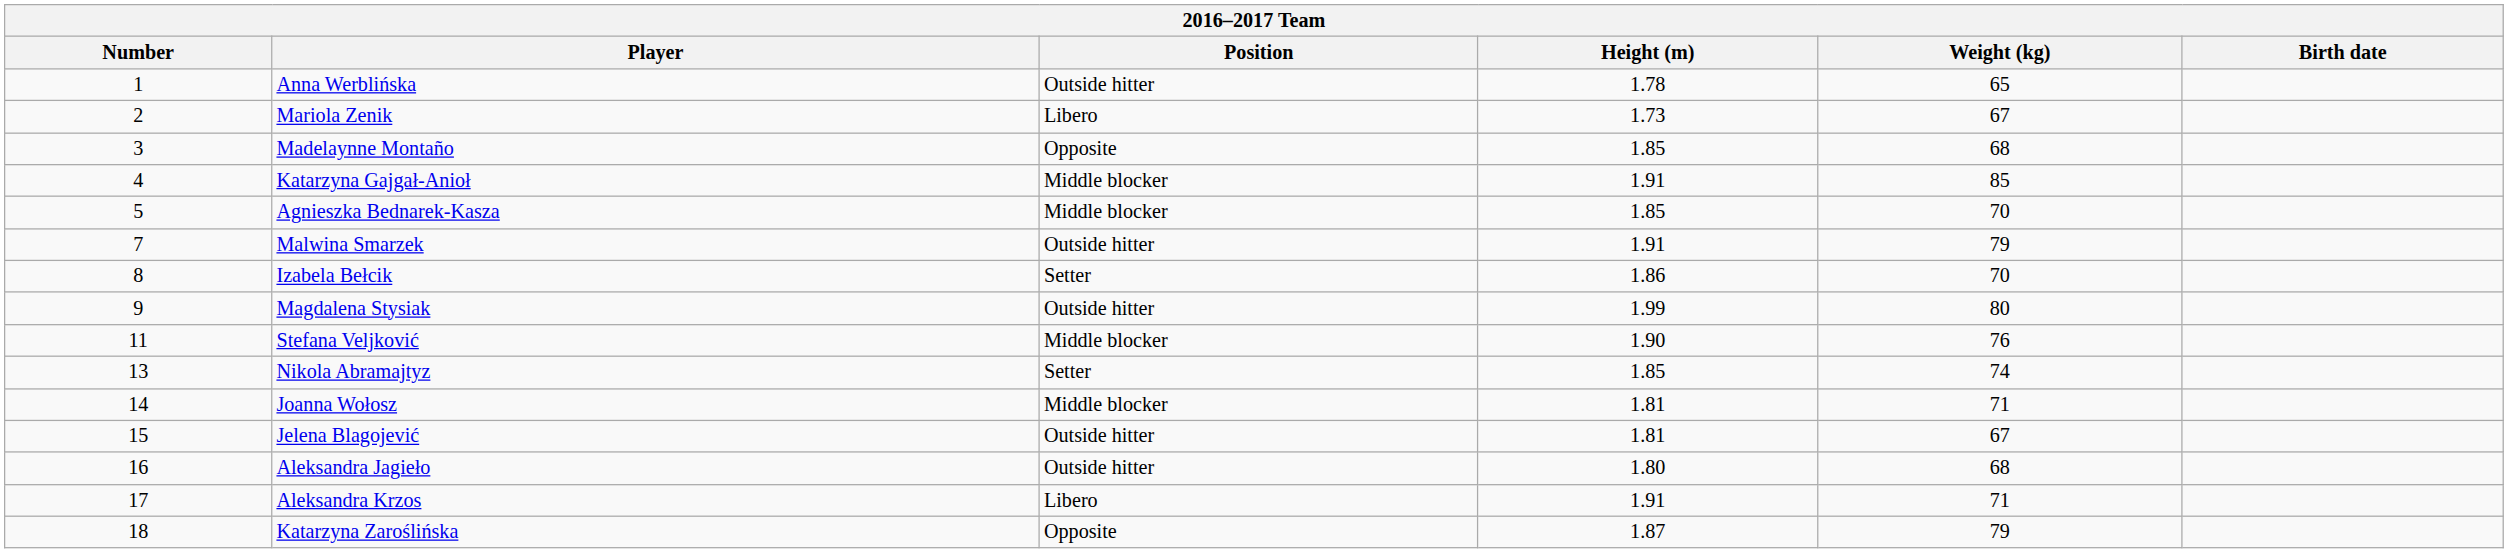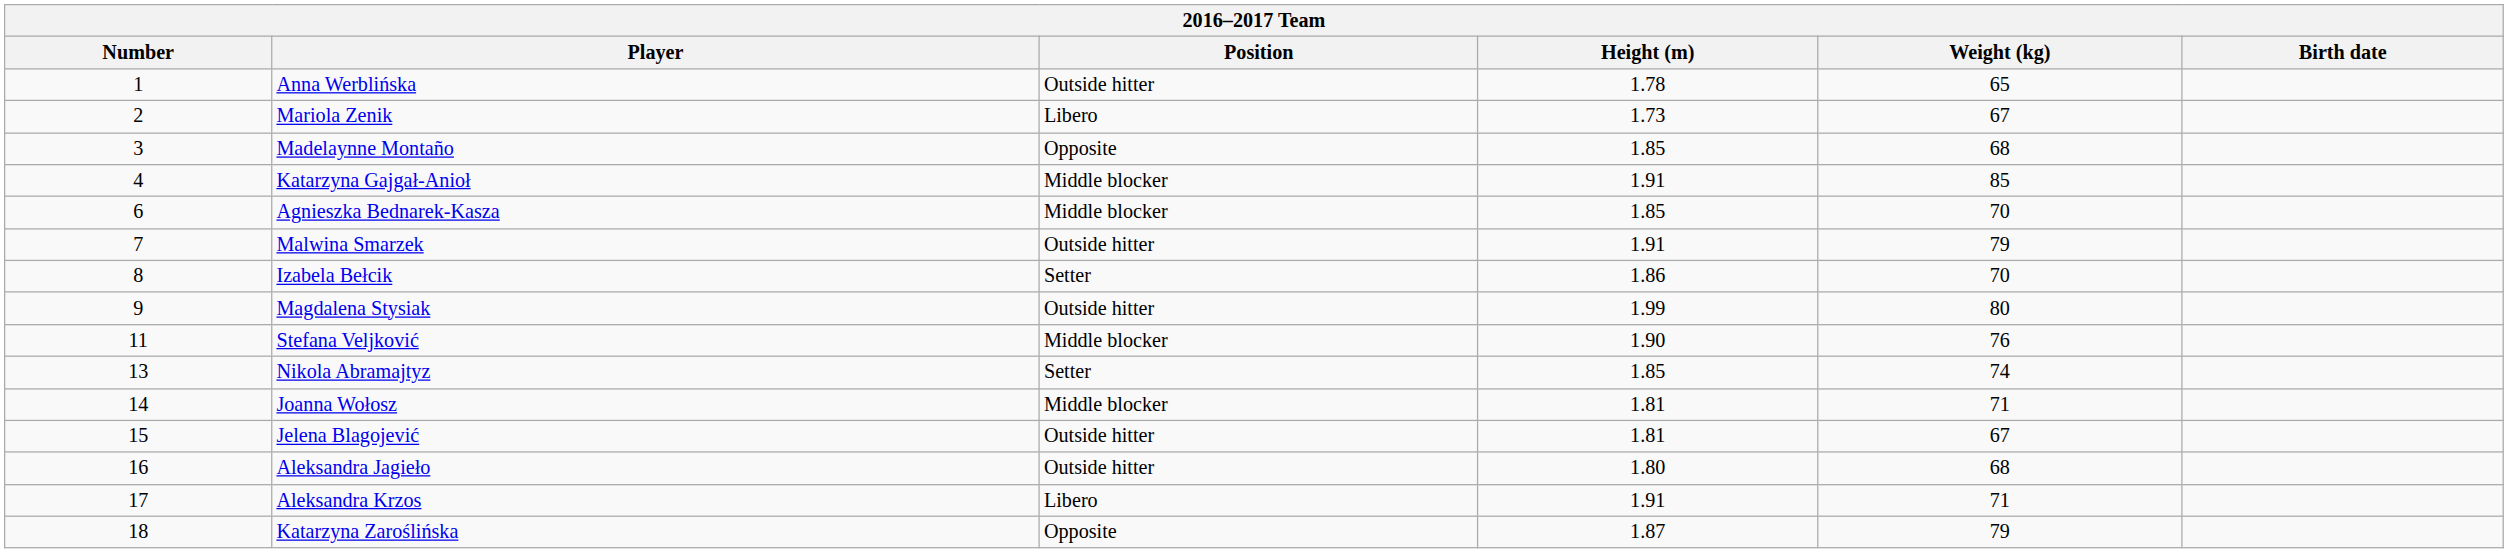 <table class="wikitable collapsible collapsed" style="width:100%;">
 <tr>
 <th colspan=6><strong>2016–2017 Team</strong></th>
 </tr>
 <tr>
 <th>Number</th>
 <th>Player</th>
 <th>Position</th>
 <th>Height (m)</th>
 <th>Weight (kg)</th>
 <th>Birth date</th>
 </tr>
 <tr>
 <td align=center>1</td>
 <td> <a href='#'>Anna Werblińska</a></td>
 <td>Outside hitter</td>
 <td align=center>1.78</td>
 <td align=center>65</td>
 <td></td>
 </tr>
 <tr>
 <td align=center>2</td>
 <td> <a href='#'>Mariola Zenik</a></td>
 <td>Libero</td>
 <td align=center>1.73</td>
 <td align=center>67</td>
 <td></td>
 </tr>
 <tr>
 <td align=center>3</td>
 <td> <a href='#'>Madelaynne Montaño</a></td>
 <td>Opposite</td>
 <td align=center>1.85</td>
 <td align=center>68</td>
 <td></td>
 </tr>
 <tr>
 <td align=center>4</td>
 <td> <a href='#'>Katarzyna Gajgał-Anioł</a></td>
 <td>Middle blocker</td>
 <td align=center>1.91</td>
 <td align=center>85</td>
 <td></td>
 </tr>
 <tr>
-<td align=center>5</td>
+<td align=center>6</td>
 <td> <a href='#'>Agnieszka Bednarek-Kasza</a></td>
 <td>Middle blocker</td>
 <td align=center>1.85</td>
 <td align=center>70</td>
 <td></td>
 </tr>
 <tr>
 <td align=center>7</td>
 <td> <a href='#'>Malwina Smarzek</a></td>
 <td>Outside hitter</td>
 <td align=center>1.91</td>
 <td align=center>79</td>
 <td></td>
 </tr>
 <tr>
 <td align=center>8</td>
 <td> <a href='#'>Izabela Bełcik</a></td>
 <td>Setter</td>
 <td align=center>1.86</td>
 <td align=center>70</td>
 <td></td>
 </tr>
 <tr>
 <td align=center>9</td>
 <td> <a href='#'>Magdalena Stysiak</a></td>
 <td>Outside hitter</td>
 <td align=center>1.99</td>
 <td align=center>80</td>
 <td></td>
 </tr>
 <tr>
 <td align=center>11</td>
 <td> <a href='#'>Stefana Veljković</a></td>
 <td>Middle blocker</td>
 <td align=center>1.90</td>
 <td align=center>76</td>
 <td></td>
 </tr>
 <tr>
 <td align=center>13</td>
 <td> <a href='#'>Nikola Abramajtyz</a></td>
 <td>Setter</td>
 <td align=center>1.85</td>
 <td align=center>74</td>
 <td></td>
 </tr>
 <tr>
 <td align=center>14</td>
 <td> <a href='#'>Joanna Wołosz</a></td>
 <td>Middle blocker</td>
 <td align=center>1.81</td>
 <td align=center>71</td>
 <td></td>
 </tr>
 <tr>
 <td align=center>15</td>
 <td> <a href='#'>Jelena Blagojević</a></td>
 <td>Outside hitter</td>
 <td align=center>1.81</td>
 <td align=center>67</td>
 <td></td>
 </tr>
 <tr>
 <td align=center>16</td>
 <td> <a href='#'>Aleksandra Jagieło</a></td>
 <td>Outside hitter</td>
 <td align=center>1.80</td>
 <td align=center>68</td>
 <td></td>
 </tr>
 <tr>
 <td align=center>17</td>
 <td> <a href='#'>Aleksandra Krzos</a></td>
 <td>Libero</td>
 <td align=center>1.91</td>
 <td align=center>71</td>
 <td></td>
 </tr>
 <tr>
 <td align=center>18</td>
 <td> <a href='#'>Katarzyna Zaroślińska</a></td>
 <td>Opposite</td>
 <td align=center>1.87</td>
 <td align=center>79</td>
 <td></td>
 </tr>
 </table>
